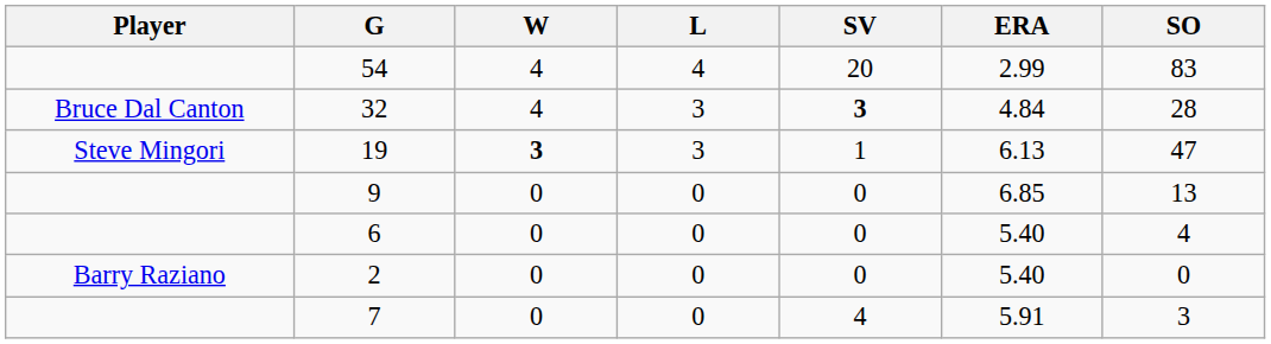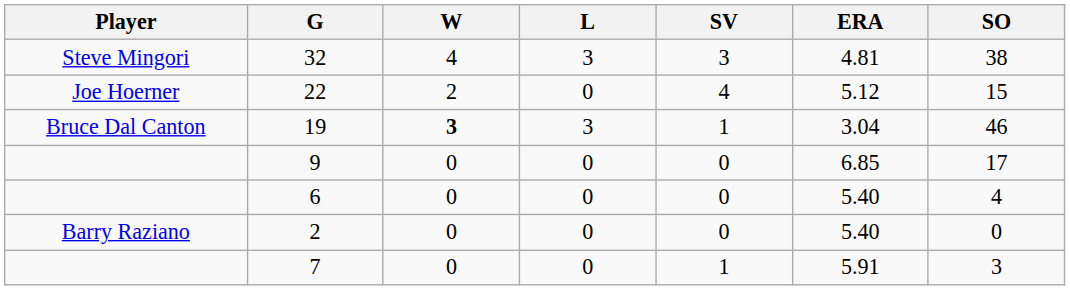 <table class="wikitable sortable">
 <tr>
 <th bgcolor="#DDDDFF" width="16%">Player</th>
 <th bgcolor="#DDDDFF" width="9%">G</th>
 <th bgcolor="#DDDDFF" width="9%">W</th>
 <th bgcolor="#DDDDFF" width="9%">L</th>
 <th bgcolor="#DDDDFF" width="9%">SV</th>
 <th bgcolor="#DDDDFF" width="9%">ERA</th>
 <th bgcolor="#DDDDFF" width="9%">SO</th>
 </tr>
 <tr align="center">
-<td></td>
-<td>54</td>
-<td>4</td>
-<td>4</td>
-<td>20</td>
-<td>2.99</td>
-<td>83</td>
-</tr>
-<tr align="center">
-<td><a href='#'>Bruce Dal Canton</a></td>
+<td><a href='#'>Steve Mingori</a></td>
 <td>32</td>
 <td>4</td>
 <td>3</td>
-<td><strong>3</strong></td>
-<td>4.84</td>
-<td>28</td>
+<td>3</td>
+<td>4.81</td>
+<td>38</td>
 </tr>
 <tr align=center>
-<td><a href='#'>Steve Mingori</a></td>
+<td><a href='#'>Joe Hoerner</a></td>
+<td>22</td>
+<td>2</td>
+<td>0</td>
+<td>4</td>
+<td>5.12</td>
+<td>15</td>
+</tr>
+<tr align=center>
+<td><a href='#'>Bruce Dal Canton</a></td>
 <td>19</td>
 <td><strong>3</strong></td>
 <td>3</td>
 <td>1</td>
-<td>6.13</td>
-<td>47</td>
+<td>3.04</td>
+<td>46</td>
 </tr>
 <tr align=center>
 <td></td>
 <td>9</td>
 <td>0</td>
 <td>0</td>
 <td>0</td>
 <td>6.85</td>
-<td>13</td>
+<td>17</td>
 </tr>
 <tr align="center">
 <td></td>
 <td>6</td>
 <td>0</td>
 <td>0</td>
 <td>0</td>
 <td>5.40</td>
 <td>4</td>
 </tr>
 <tr align="center">
 <td><a href='#'>Barry Raziano</a></td>
 <td>2</td>
 <td>0</td>
 <td>0</td>
 <td>0</td>
 <td>5.40</td>
 <td>0</td>
 </tr>
 <tr align=center>
 <td></td>
 <td>7</td>
 <td>0</td>
 <td>0</td>
-<td>4</td>
+<td>1</td>
 <td>5.91</td>
 <td>3</td>
 </tr>
 </table>
